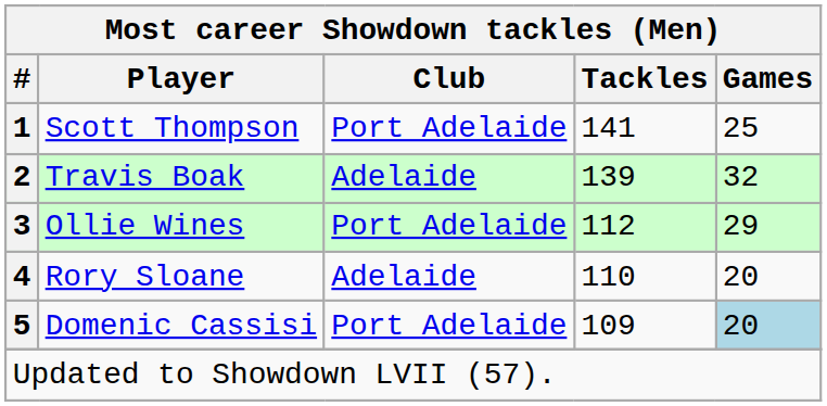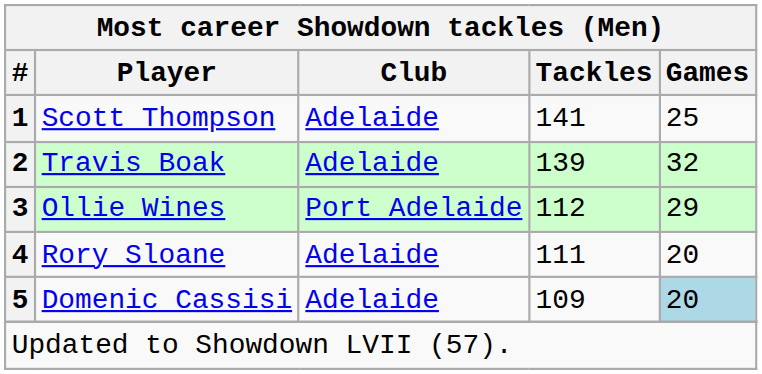 <table class="wikitable">
 <tr>
 <th colspan="5">Most career Showdown tackles (Men)</th>
 </tr>
 <tr>
 <th>#</th>
 <th>Player</th>
 <th>Club</th>
 <th>Tackles</th>
 <th>Games</th>
 </tr>
 <tr>
 <th>1</th>
 <td><a href='#'>Scott Thompson</a></td>
-<td><a href='#'>Port Adelaide</a></td>
+<td><a href='#'>Adelaide</a></td>
 <td>141</td>
 <td>25</td>
 </tr>
 <tr style="background:#cfc;">
 <th>2</th>
 <td><a href='#'>Travis Boak</a></td>
 <td><a href='#'>Adelaide</a></td>
 <td>139</td>
 <td>32</td>
 </tr>
 <tr style="background:#cfc;">
 <th>3</th>
 <td><a href='#'>Ollie Wines</a></td>
 <td><a href='#'>Port Adelaide</a></td>
 <td>112</td>
 <td>29</td>
 </tr>
 <tr>
 <th>4</th>
 <td><a href='#'>Rory Sloane</a></td>
 <td><a href='#'>Adelaide</a></td>
-<td>110</td>
+<td>111</td>
 <td>20</td>
 </tr>
 <tr>
 <th>5</th>
 <td><a href='#'>Domenic Cassisi</a></td>
-<td><a href='#'>Port Adelaide</a></td>
+<td><a href='#'>Adelaide</a></td>
 <td>109</td>
 <td style="background: lightblue;">20</td>
 </tr>
 <tr>
 </tr>
 <tr>
 <td colspan="5">Updated to Showdown LVII (57).</td>
 </tr>
 </table>
